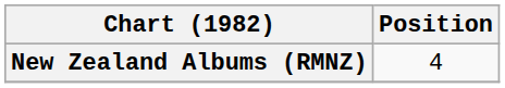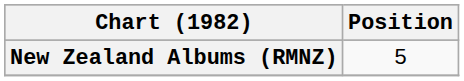 <table class="wikitable plainrowheaders" style="text-align:center">
 <tr>
 <th scope="col">Chart (1982)</th>
 <th scope="col">Position</th>
 </tr>
 <tr>
 <th scope="row">New Zealand Albums (RMNZ)</th>
-<td>4</td>
+<td>5</td>
 </tr>
 <tr>
 </tr>
 </table>
